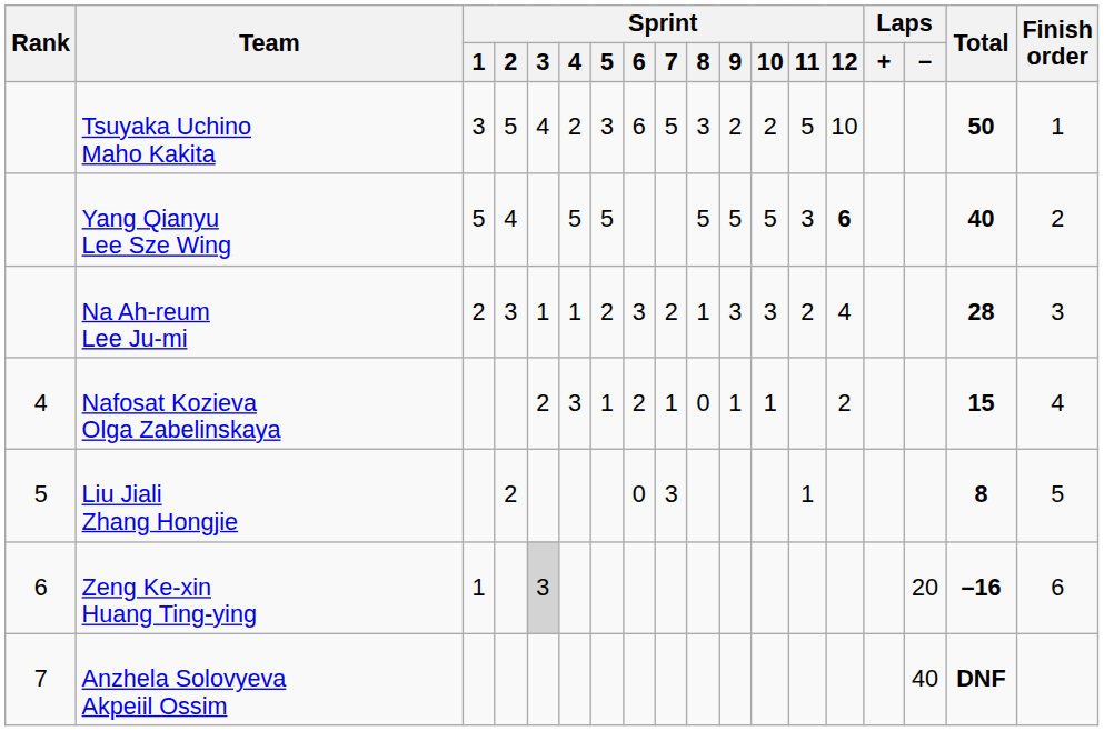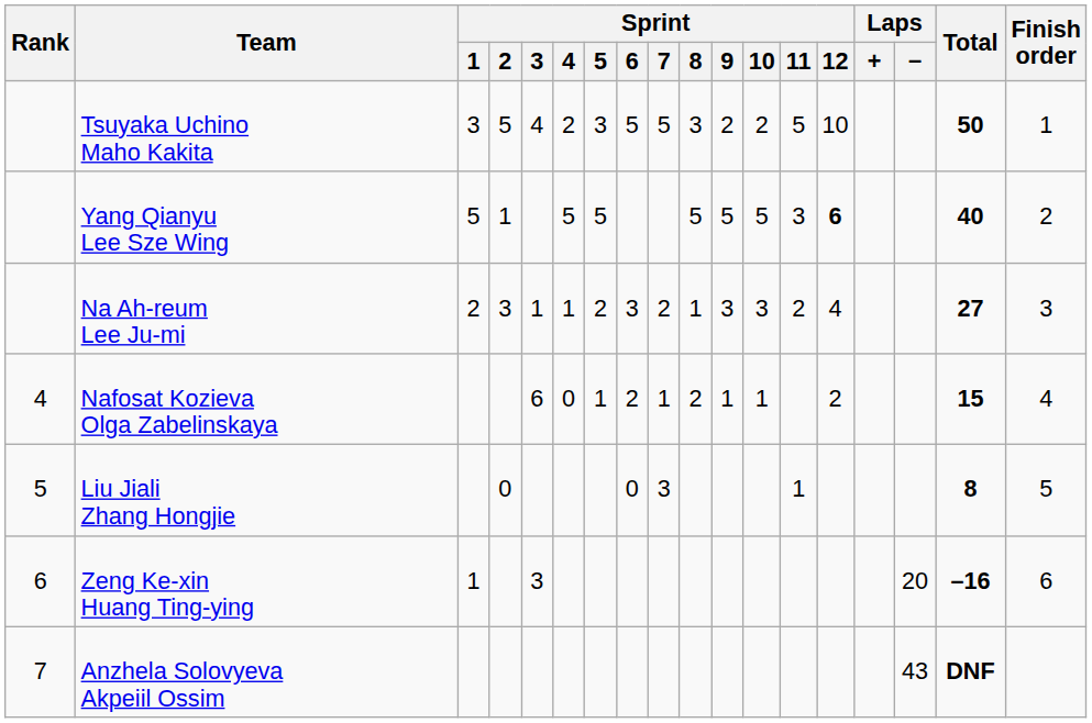 <table class="wikitable" style="text-align:center">
 <tr>
 <th rowspan=2 width=40>Rank</th>
 <th rowspan=2 width=250>Team</th>
 <th colspan=12>Sprint</th>
 <th colspan=2>Laps</th>
 <th rowspan=2 width=40>Total</th>
 <th rowspan=2 width=40>Finish order</th>
 </tr>
 <tr>
 <th width=14>1</th>
 <th width=14>2</th>
 <th width=14>3</th>
 <th width=14>4</th>
 <th width=14>5</th>
 <th width=14>6</th>
 <th width=14>7</th>
 <th width=14>8</th>
 <th width=14>9</th>
 <th width=14>10</th>
 <th width=14>11</th>
 <th width=14>12</th>
 <th width=20>+</th>
 <th width=20>−</th>
 </tr>
 <tr>
 <td></td>
 <td align=left><br><a href='#'>Tsuyaka Uchino</a><br><a href='#'>Maho Kakita</a></td>
 <td>3</td>
 <td>5</td>
 <td>4</td>
 <td>2</td>
 <td>3</td>
-<td>6</td>
+<td>5</td>
 <td>5</td>
 <td>3</td>
 <td>2</td>
 <td>2</td>
 <td>5</td>
 <td>10</td>
 <td></td>
 <td></td>
 <td><strong>50</strong></td>
 <td>1</td>
 </tr>
 <tr>
 <td></td>
 <td align=left><br><a href='#'>Yang Qianyu</a><br><a href='#'>Lee Sze Wing</a></td>
 <td>5</td>
-<td>4</td>
+<td>1</td>
 <td></td>
 <td>5</td>
 <td>5</td>
 <td></td>
 <td></td>
 <td>5</td>
 <td>5</td>
 <td>5</td>
 <td>3</td>
 <td><strong>6</strong></td>
 <td></td>
 <td></td>
 <td><strong>40</strong></td>
 <td>2</td>
 </tr>
 <tr>
 <td></td>
 <td align=left><br><a href='#'>Na Ah-reum</a><br><a href='#'>Lee Ju-mi</a></td>
 <td>2</td>
 <td>3</td>
 <td>1</td>
 <td>1</td>
 <td>2</td>
 <td>3</td>
 <td>2</td>
 <td>1</td>
 <td>3</td>
 <td>3</td>
 <td>2</td>
 <td>4</td>
 <td></td>
 <td></td>
-<td><strong>28</strong></td>
+<td><strong>27</strong></td>
 <td>3</td>
 </tr>
 <tr>
 <td>4</td>
 <td align=left><br><a href='#'>Nafosat Kozieva</a><br><a href='#'>Olga Zabelinskaya</a></td>
 <td></td>
 <td></td>
-<td>2</td>
-<td>3</td>
+<td>6</td>
+<td>0</td>
 <td>1</td>
 <td>2</td>
 <td>1</td>
-<td>0</td>
+<td>2</td>
 <td>1</td>
 <td>1</td>
 <td></td>
 <td>2</td>
 <td></td>
 <td></td>
 <td><strong>15</strong></td>
 <td>4</td>
 </tr>
 <tr>
 <td>5</td>
 <td align=left><br><a href='#'>Liu Jiali</a><br><a href='#'>Zhang Hongjie</a></td>
 <td></td>
-<td>2</td>
+<td>0</td>
 <td></td>
 <td></td>
 <td></td>
 <td>0</td>
 <td>3</td>
 <td></td>
 <td></td>
 <td></td>
 <td>1</td>
 <td></td>
 <td></td>
 <td></td>
 <td><strong>8</strong></td>
 <td>5</td>
 </tr>
 <tr>
 <td>6</td>
 <td align=left><br><a href='#'>Zeng Ke-xin</a><br><a href='#'>Huang Ting-ying</a></td>
 <td>1</td>
 <td></td>
-<td style="background: lightgrey;">3</td>
+<td>3</td>
 <td></td>
 <td></td>
 <td></td>
 <td></td>
 <td></td>
 <td></td>
 <td></td>
 <td></td>
 <td></td>
 <td></td>
 <td>20</td>
 <td><strong>–16</strong></td>
 <td>6</td>
 </tr>
 <tr>
 <td>7</td>
 <td align=left><br><a href='#'>Anzhela Solovyeva</a><br><a href='#'>Akpeiil Ossim</a></td>
 <td></td>
 <td></td>
 <td></td>
 <td></td>
 <td></td>
 <td></td>
 <td></td>
 <td></td>
 <td></td>
 <td></td>
 <td></td>
 <td></td>
 <td></td>
-<td>40</td>
+<td>43</td>
 <td><strong>DNF</strong></td>
 <td></td>
 </tr>
 </table>
